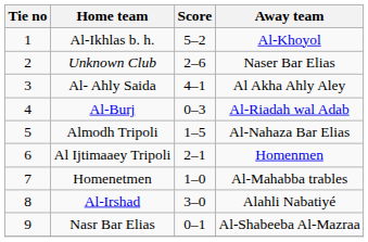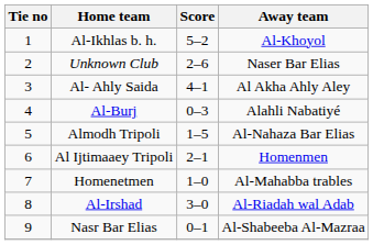 <table class="wikitable" style="text-align: center">
 <tr>
 <th>Tie no</th>
 <th>Home team</th>
 <th>Score</th>
 <th>Away team</th>
 </tr>
 <tr>
 <td>1</td>
 <td>Al-Ikhlas b. h.</td>
 <td>5–2</td>
 <td><a href='#'>Al-Khoyol</a></td>
 </tr>
 <tr>
 <td>2</td>
 <td><em>Unknown Club</em></td>
 <td>2–6</td>
 <td>Naser Bar Elias</td>
 </tr>
 <tr>
 <td>3</td>
 <td>Al- Ahly Saida</td>
 <td>4–1</td>
 <td>Al Akha Ahly Aley</td>
 </tr>
 <tr>
 <td>4</td>
 <td><a href='#'>Al-Burj</a></td>
 <td>0–3</td>
-<td><a href='#'>Al-Riadah wal Adab</a></td>
+<td>Alahli Nabatiyé</td>
 </tr>
 <tr>
 <td>5</td>
 <td>Almodh Tripoli</td>
 <td>1–5</td>
 <td>Al-Nahaza Bar Elias</td>
 </tr>
 <tr>
 <td>6</td>
 <td>Al Ijtimaaey Tripoli</td>
 <td>2–1</td>
 <td><a href='#'>Homenmen</a></td>
 </tr>
 <tr>
 <td>7</td>
 <td>Homenetmen</td>
 <td>1–0</td>
 <td>Al-Mahabba trables</td>
 </tr>
 <tr>
 <td>8</td>
 <td><a href='#'>Al-Irshad</a></td>
 <td>3–0</td>
-<td>Alahli Nabatiyé</td>
+<td><a href='#'>Al-Riadah wal Adab</a></td>
 </tr>
 <tr>
 <td>9</td>
 <td>Nasr Bar Elias</td>
 <td>0–1</td>
 <td>Al-Shabeeba Al-Mazraa</td>
 </tr>
 <tr>
 </tr>
 </table>
